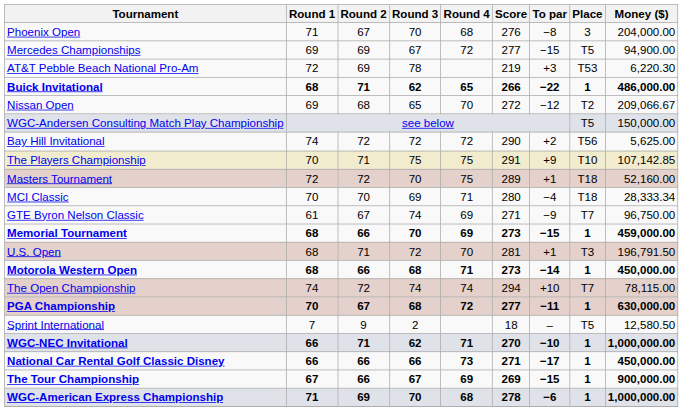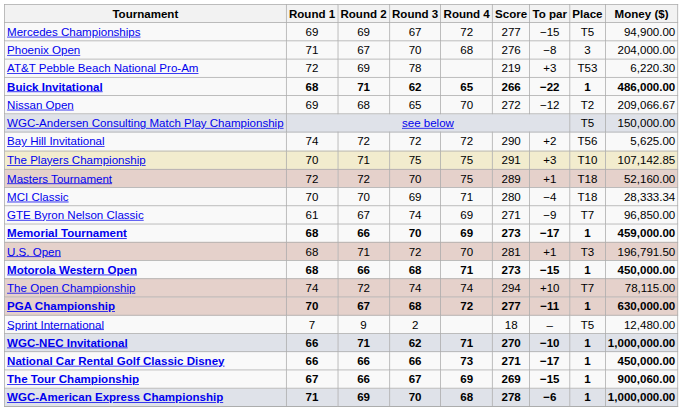 <table class=wikitable style="font-size:95%;text-align:center">
 <tr>
 <th>Tournament</th>
 <th>Round 1</th>
 <th>Round 2</th>
 <th>Round 3</th>
 <th>Round 4</th>
 <th>Score</th>
 <th>To par</th>
 <th>Place</th>
 <th>Money ($)</th>
 </tr>
 <tr>
+<td align=left><a href='#'>Mercedes Championships</a></td>
+<td>69</td>
+<td>69</td>
+<td>67</td>
+<td>72</td>
+<td>277</td>
+<td>−15</td>
+<td>T5</td>
+<td align=right>94,900.00</td>
+</tr>
+<tr>
 <td align=left><a href='#'>Phoenix Open</a></td>
 <td>71</td>
 <td>67</td>
 <td>70</td>
 <td>68</td>
 <td>276</td>
 <td>−8</td>
 <td>3</td>
 <td align=right>204,000.00</td>
-</tr>
-<tr>
-<td align=left><a href='#'>Mercedes Championships</a></td>
-<td>69</td>
-<td>69</td>
-<td>67</td>
-<td>72</td>
-<td>277</td>
-<td>−15</td>
-<td>T5</td>
-<td align=right>94,900.00</td>
 </tr>
 <tr>
 <td align=left><a href='#'>AT&T Pebble Beach National Pro-Am</a></td>
 <td>72</td>
 <td>69</td>
 <td>78</td>
 <td></td>
 <td>219</td>
 <td>+3</td>
 <td>T53</td>
 <td align=right>6,220.30</td>
 </tr>
 <tr>
 <td align=left><strong><a href='#'>Buick Invitational</a></strong></td>
 <td><strong>68</strong></td>
 <td><strong>71</strong></td>
 <td><strong>62</strong></td>
 <td><strong>65</strong></td>
 <td><strong>266</strong></td>
 <td><strong>−22</strong></td>
 <td><strong>1</strong></td>
 <td align=right><strong>486,000.00</strong></td>
 </tr>
 <tr>
 <td align=left><a href='#'>Nissan Open</a></td>
 <td>69</td>
 <td>68</td>
 <td>65</td>
 <td>70</td>
 <td>272</td>
 <td>−12</td>
 <td>T2</td>
 <td align=right>209,066.67</td>
 </tr>
 <tr style="background:#dfe2e9;">
 <td align=left><a href='#'>WGC-Andersen Consulting Match Play Championship</a></td>
 <td colspan="6"><a href='#'>see below</a></td>
 <td>T5</td>
 <td align=right>150,000.00</td>
 </tr>
 <tr>
 <td align=left><a href='#'>Bay Hill Invitational</a></td>
 <td>74</td>
 <td>72</td>
 <td>72</td>
 <td>72</td>
 <td>290</td>
 <td>+2</td>
 <td>T56</td>
 <td align=right>5,625.00</td>
 </tr>
 <tr style="background:#f2ecce;">
 <td align=left><a href='#'>The Players Championship</a></td>
 <td>70</td>
 <td>71</td>
 <td>75</td>
 <td>75</td>
 <td>291</td>
-<td>+9</td>
+<td>+3</td>
 <td>T10</td>
 <td align=right>107,142.85</td>
 </tr>
 <tr style="background:#e5d1cb;">
 <td align=left><a href='#'>Masters Tournament</a></td>
 <td>72</td>
 <td>72</td>
 <td>70</td>
 <td>75</td>
 <td>289</td>
 <td>+1</td>
 <td>T18</td>
 <td align=right>52,160.00</td>
 </tr>
 <tr>
 <td align=left><a href='#'>MCI Classic</a></td>
 <td>70</td>
 <td>70</td>
 <td>69</td>
 <td>71</td>
 <td>280</td>
 <td>−4</td>
 <td>T18</td>
 <td align=right>28,333.34</td>
 </tr>
 <tr>
 <td align=left><a href='#'>GTE Byron Nelson Classic</a></td>
 <td>61</td>
 <td>67</td>
 <td>74</td>
 <td>69</td>
 <td>271</td>
 <td>−9</td>
 <td>T7</td>
-<td align=right>96,750.00</td>
+<td align=right>96,850.00</td>
 </tr>
 <tr>
 <td align=left><strong><a href='#'>Memorial Tournament</a></strong></td>
 <td><strong>68</strong></td>
 <td><strong>66</strong></td>
 <td><strong>70</strong></td>
 <td><strong>69</strong></td>
 <td><strong>273</strong></td>
-<td><strong>−15</strong></td>
+<td><strong>−17</strong></td>
 <td><strong>1</strong></td>
 <td align=right><strong>459,000.00</strong></td>
 </tr>
 <tr style="background:#e5d1cb;">
 <td align=left><a href='#'>U.S. Open</a></td>
 <td>68</td>
 <td>71</td>
 <td>72</td>
 <td>70</td>
 <td>281</td>
 <td>+1</td>
 <td>T3</td>
 <td align=right>196,791.50</td>
 </tr>
 <tr>
 <td align=left><strong><a href='#'>Motorola Western Open</a></strong></td>
 <td><strong>68</strong></td>
 <td><strong>66</strong></td>
 <td><strong>68</strong></td>
 <td><strong>71</strong></td>
 <td><strong>273</strong></td>
-<td><strong>−14</strong></td>
+<td><strong>−15</strong></td>
 <td><strong>1</strong></td>
 <td align=right><strong>450,000.00</strong></td>
 </tr>
 <tr style="background:#e5d1cb;">
 <td align=left><a href='#'>The Open Championship</a></td>
 <td>74</td>
 <td>72</td>
 <td>74</td>
 <td>74</td>
 <td>294</td>
 <td>+10</td>
 <td>T7</td>
 <td align=right>78,115.00</td>
 </tr>
 <tr style="background:#e5d1cb;">
 <td align=left><strong><a href='#'>PGA Championship</a></strong></td>
 <td><strong>70</strong></td>
 <td><strong>67</strong></td>
 <td><strong>68</strong></td>
 <td><strong>72</strong></td>
 <td><strong>277</strong></td>
 <td><strong>−11</strong></td>
 <td><strong>1</strong></td>
 <td align=right><strong>630,000.00</strong></td>
 </tr>
 <tr>
 <td align=left><a href='#'>Sprint International</a></td>
 <td>7</td>
 <td>9</td>
 <td>2</td>
 <td></td>
 <td>18</td>
 <td>–</td>
 <td>T5</td>
-<td align=right>12,580.50</td>
+<td align=right>12,480.00</td>
 </tr>
 <tr style="background:#dfe2e9;">
 <td align=left><strong><a href='#'>WGC-NEC Invitational</a></strong></td>
 <td><strong>66</strong></td>
 <td><strong>71</strong></td>
 <td><strong>62</strong></td>
 <td><strong>71</strong></td>
 <td><strong>270</strong></td>
 <td><strong>−10</strong></td>
 <td><strong>1</strong></td>
 <td align=right><strong>1,000,000.00</strong></td>
 </tr>
 <tr>
 <td align=left><strong><a href='#'>National Car Rental Golf Classic Disney</a></strong></td>
 <td><strong>66</strong></td>
 <td><strong>66</strong></td>
 <td><strong>66</strong></td>
 <td><strong>73</strong></td>
 <td><strong>271</strong></td>
 <td><strong>−17</strong></td>
 <td><strong>1</strong></td>
 <td align=right><strong>450,000.00</strong></td>
 </tr>
 <tr>
 <td align=left><strong><a href='#'>The Tour Championship</a></strong></td>
 <td><strong>67</strong></td>
 <td><strong>66</strong></td>
 <td><strong>67</strong></td>
 <td><strong>69</strong></td>
 <td><strong>269</strong></td>
 <td><strong>−15</strong></td>
 <td><strong>1</strong></td>
-<td align=right><strong>900,000.00</strong></td>
+<td align=right><strong>900,060.00</strong></td>
 </tr>
 <tr style="background:#dfe2e9;">
 <td align=left><strong><a href='#'>WGC-American Express Championship</a></strong></td>
 <td><strong>71</strong></td>
 <td><strong>69</strong></td>
 <td><strong>70</strong></td>
 <td><strong>68</strong></td>
 <td><strong>278</strong></td>
 <td><strong>−6</strong></td>
 <td><strong>1</strong></td>
 <td align=right><strong>1,000,000.00</strong></td>
 </tr>
 <tr>
 </tr>
 </table>
